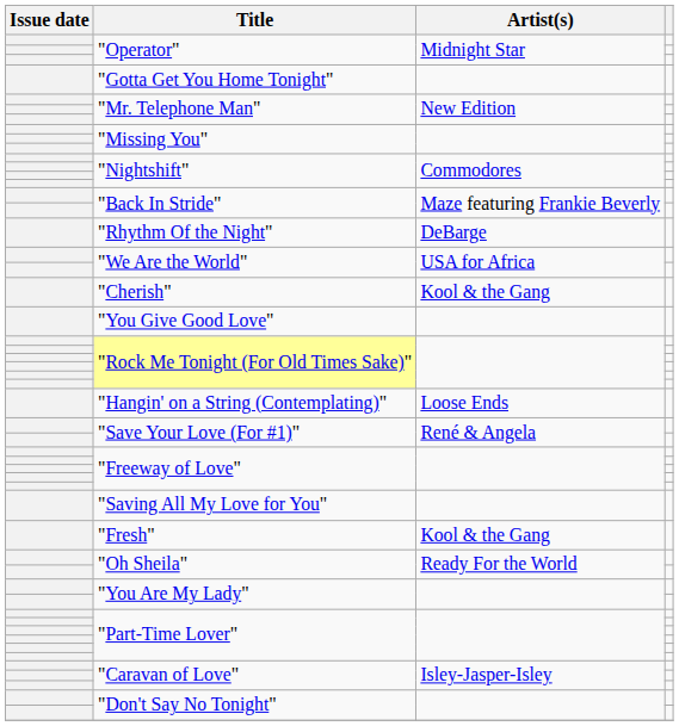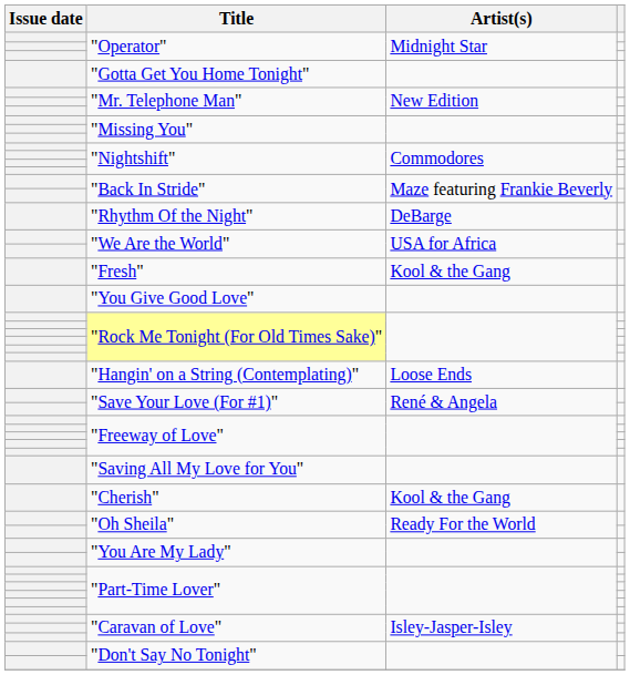 <table class="wikitable sortable plainrowheaders">
 <tr>
 <th scope="col">Issue date</th>
 <th scope="col">Title</th>
 <th scope="col">Artist(s)</th>
 <th scope="col" class="unsortable"></th>
 </tr>
 <tr>
 <th scope=row></th>
 <td rowspan="3">"<a href='#'>Operator</a>"</td>
 <td rowspan="3"><a href='#'>Midnight Star</a></td>
 <td align=center></td>
 </tr>
 <tr>
 <th scope=row></th>
 <td align=center></td>
 </tr>
 <tr>
 <th scope=row></th>
 <td align=center></td>
 </tr>
 <tr>
 <th scope=row></th>
 <td>"<a href='#'>Gotta Get You Home Tonight</a>"</td>
 <td></td>
 <td align=center></td>
 </tr>
 <tr>
 <th scope=row></th>
 <td rowspan="3">"<a href='#'>Mr. Telephone Man</a>"</td>
 <td rowspan="3"><a href='#'>New Edition</a></td>
 <td align=center></td>
 </tr>
 <tr>
 <th scope=row></th>
 <td align=center></td>
 </tr>
 <tr>
 <th scope=row></th>
 <td align=center></td>
 </tr>
 <tr>
 <th scope=row></th>
 <td rowspan="3">"<a href='#'>Missing You</a>"</td>
 <td rowspan="3"></td>
 <td align=center></td>
 </tr>
 <tr>
 <th scope=row></th>
 <td align=center></td>
 </tr>
 <tr>
 <th scope=row></th>
 <td align=center></td>
 </tr>
 <tr>
 <th scope=row></th>
 <td rowspan="4">"<a href='#'>Nightshift</a>"</td>
 <td rowspan="4"><a href='#'>Commodores</a></td>
 <td align=center></td>
 </tr>
 <tr>
 <th scope=row></th>
 <td align=center></td>
 </tr>
 <tr>
 <th scope=row></th>
 <td align=center></td>
 </tr>
 <tr>
 <th scope=row></th>
 <td align=center></td>
 </tr>
 <tr>
 <th scope=row></th>
 <td rowspan="2">"<a href='#'>Back In Stride</a>"</td>
 <td rowspan="2"><a href='#'>Maze</a> featuring <a href='#'>Frankie Beverly</a></td>
 <td align=center></td>
 </tr>
 <tr>
 <th scope=row></th>
 <td align=center></td>
 </tr>
 <tr>
 <th scope=row></th>
 <td>"<a href='#'>Rhythm Of the Night</a>"</td>
 <td><a href='#'>DeBarge</a></td>
 <td align=center></td>
 </tr>
 <tr>
 <th scope=row></th>
 <td rowspan="2">"<a href='#'>We Are the World</a>"</td>
 <td rowspan="2"><a href='#'>USA for Africa</a></td>
 <td align=center></td>
 </tr>
 <tr>
 <th scope=row></th>
 <td align=center></td>
 </tr>
 <tr>
 <th scope=row></th>
-<td>"<a href='#'>Cherish</a>"</td>
+<td>"<a href='#'>Fresh</a>"</td>
 <td><a href='#'>Kool & the Gang</a></td>
 <td align=center></td>
 </tr>
 <tr>
 <th scope=row></th>
 <td>"<a href='#'>You Give Good Love</a>"</td>
 <td></td>
 <td align=center></td>
 </tr>
 <tr>
 <th scope=row></th>
 <td bgcolor=#FFFF99 rowspan="6">"<a href='#'>Rock Me Tonight (For Old Times Sake)</a>" </td>
 <td rowspan="6"></td>
 <td align=center></td>
 </tr>
 <tr>
 <th scope=row></th>
 <td align=center></td>
 </tr>
 <tr>
 <th scope=row></th>
 <td align=center></td>
 </tr>
 <tr>
 <th scope=row></th>
 <td align=center></td>
 </tr>
 <tr>
 <th scope=row></th>
 <td align=center></td>
 </tr>
 <tr>
 <th scope=row></th>
 <td align=center></td>
 </tr>
 <tr>
 <th scope=row></th>
 <td>"<a href='#'>Hangin' on a String (Contemplating)</a>"</td>
 <td><a href='#'>Loose Ends</a></td>
 <td align=center></td>
 </tr>
 <tr>
 <th scope=row></th>
 <td rowspan="2">"<a href='#'>Save Your Love (For #1)</a>"</td>
 <td rowspan="2"><a href='#'>René & Angela</a></td>
 <td align=center></td>
 </tr>
 <tr>
 <th scope=row></th>
 <td align=center></td>
 </tr>
 <tr>
 <th scope=row></th>
 <td rowspan="5">"<a href='#'>Freeway of Love</a>"</td>
 <td rowspan="5"></td>
 <td align=center></td>
 </tr>
 <tr>
 <th scope=row></th>
 <td align=center></td>
 </tr>
 <tr>
 <th scope=row></th>
 <td align=center></td>
 </tr>
 <tr>
 <th scope=row></th>
 <td align=center></td>
 </tr>
 <tr>
 <th scope=row></th>
 <td align=center></td>
 </tr>
 <tr>
 <th scope=row></th>
 <td>"<a href='#'>Saving All My Love for You</a>"</td>
 <td></td>
 <td align=center></td>
 </tr>
 <tr>
 <th scope=row></th>
-<td>"<a href='#'>Fresh</a>"</td>
+<td>"<a href='#'>Cherish</a>"</td>
 <td><a href='#'>Kool & the Gang</a></td>
 <td align=center></td>
 </tr>
 <tr>
 <th scope=row></th>
 <td rowspan="2">"<a href='#'>Oh Sheila</a>"</td>
 <td rowspan="2"><a href='#'>Ready For the World</a></td>
 <td align=center></td>
 </tr>
 <tr>
 <th scope=row></th>
 <td align=center></td>
 </tr>
 <tr>
 <th scope=row></th>
 <td rowspan="2">"<a href='#'>You Are My Lady</a>"</td>
 <td rowspan="2"></td>
 <td align=center></td>
 </tr>
 <tr>
 <th scope=row></th>
 <td align=center></td>
 </tr>
 <tr>
 <th scope=row></th>
 <td rowspan="6">"<a href='#'>Part-Time Lover</a>"</td>
 <td rowspan="6"></td>
 <td align=center></td>
 </tr>
 <tr>
 <th scope=row></th>
 <td align=center></td>
 </tr>
 <tr>
 <th scope=row></th>
 <td align=center></td>
 </tr>
 <tr>
 <th scope=row></th>
 <td align=center></td>
 </tr>
 <tr>
 <th scope=row></th>
 <td align=center></td>
 </tr>
 <tr>
 <th scope=row></th>
 <td align=center></td>
 </tr>
 <tr>
 <th scope=row></th>
 <td rowspan="3">"<a href='#'>Caravan of Love</a>"</td>
 <td rowspan="3"><a href='#'>Isley-Jasper-Isley</a></td>
 <td align=center></td>
 </tr>
 <tr>
 <th scope=row></th>
 <td align=center></td>
 </tr>
 <tr>
 <th scope=row></th>
 <td align=center></td>
 </tr>
 <tr>
 <th scope=row></th>
 <td rowspan="2">"<a href='#'>Don't Say No Tonight</a>"</td>
 <td rowspan="2"></td>
 <td align=center></td>
 </tr>
 <tr>
 <th scope=row></th>
 <td align=center></td>
 </tr>
 <tr>
 </tr>
 </table>
